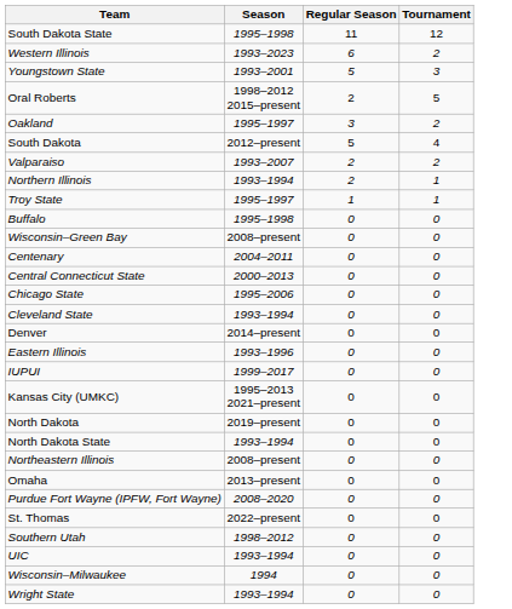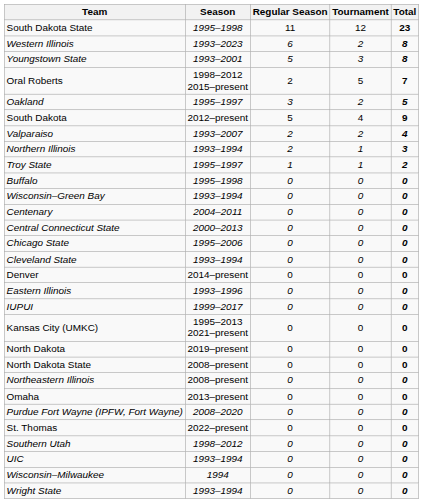 <table class="wikitable sortable">
 <tr>
 <th scope="col">Team</th>
 <th scope="col">Season</th>
 <th scope="col">Regular Season</th>
 <th scope="col">Tournament</th>
+<th scope="col">Total</th>
 </tr>
 <tr>
 <td>South Dakota State</td>
 <td align=center><em>1995–1998</em></td>
 <td align=center>11</td>
 <td align=center>12</td>
+<td align=center><strong>23</strong></td>
 </tr>
 <tr>
 <td><em>Western Illinois</em></td>
 <td align=center><em>1993–2023</em></td>
 <td align=center><em>6</em></td>
 <td align=center><em>2</em></td>
+<td align=center><strong><em>8</em></strong></td>
 </tr>
 <tr>
 <td><em>Youngstown State</em></td>
 <td align=center><em>1993–2001</em></td>
 <td align=center><em>5</em></td>
 <td align=center><em>3</em></td>
+<td align=center><strong><em>8</em></strong></td>
 </tr>
 <tr>
 <td>Oral Roberts</td>
 <td align=center>1998–2012<br>2015–present</td>
 <td align=center>2</td>
 <td align=center>5</td>
+<td align=center><strong>7</strong></td>
 </tr>
 <tr>
 <td><em>Oakland</em></td>
 <td align=center><em>1995–1997</em></td>
 <td align=center><em>3</em></td>
 <td align=center><em>2</em></td>
+<td align=center><strong><em>5</em></strong></td>
 </tr>
 <tr>
 <td>South Dakota</td>
 <td align=center>2012–present</td>
 <td align=center>5</td>
 <td align=center>4</td>
+<td align=center><strong>9</strong></td>
 </tr>
 <tr>
 <td><em>Valparaiso</em></td>
 <td align=center><em>1993–2007</em></td>
 <td align=center><em>2</em></td>
 <td align=center><em>2</em></td>
+<td align=center><strong><em>4</em></strong></td>
 </tr>
 <tr>
 <td><em>Northern Illinois</em></td>
 <td align=center><em>1993–1994</em></td>
 <td align=center><em>2</em></td>
 <td align=center><em>1</em></td>
+<td align=center><strong><em>3</em></strong></td>
 </tr>
 <tr>
 <td><em>Troy State</em></td>
 <td align=center><em>1995–1997</em></td>
 <td align=center><em>1</em></td>
 <td align=center><em>1</em></td>
+<td align=center><strong><em>2</em></strong></td>
 </tr>
 <tr>
 <td><em>Buffalo</em></td>
 <td align=center><em>1995–1998</em></td>
 <td align=center><em>0</em></td>
 <td align=center><em>0</em></td>
+<td align=center><strong><em>0</em></strong></td>
 </tr>
 <tr>
 <td><em>Wisconsin–Green Bay</em></td>
-<td align=center>2008–present</td>
+<td align=center><em>1993–1994</em></td>
 <td align=center><em>0</em></td>
 <td align=center><em>0</em></td>
+<td align=center><strong><em>0</em></strong></td>
 </tr>
 <tr>
 <td><em>Centenary</em></td>
 <td align=center><em>2004–2011</em></td>
 <td align=center><em>0</em></td>
 <td align=center><em>0</em></td>
+<td align=center><strong><em>0</em></strong></td>
 </tr>
 <tr>
 <td><em>Central Connecticut State</em></td>
 <td align=center><em>2000–2013</em></td>
 <td align=center><em>0</em></td>
 <td align=center><em>0</em></td>
+<td align=center><strong><em>0</em></strong></td>
 </tr>
 <tr>
 <td><em>Chicago State</em></td>
 <td align=center><em>1995–2006</em></td>
 <td align=center><em>0</em></td>
 <td align=center><em>0</em></td>
+<td align=center><strong><em>0</em></strong></td>
 </tr>
 <tr>
 <td><em>Cleveland State</em></td>
 <td align=center><em>1993–1994</em></td>
 <td align=center><em>0</em></td>
 <td align=center><em>0</em></td>
+<td align=center><strong><em>0</em></strong></td>
 </tr>
 <tr>
 <td>Denver</td>
 <td align=center>2014–present</td>
 <td align=center>0</td>
 <td align=center>0</td>
+<td align=center><strong>0</strong></td>
 </tr>
 <tr>
 <td><em>Eastern Illinois</em></td>
 <td align=center><em>1993–1996</em></td>
 <td align=center><em>0</em></td>
 <td align=center><em>0</em></td>
+<td align=center><strong><em>0</em></strong></td>
 </tr>
 <tr>
 <td><em>IUPUI</em></td>
 <td align=center><em>1999–2017</em></td>
 <td align=center><em>0</em></td>
 <td align=center><em>0</em></td>
+<td align=center><strong><em>0</em></strong></td>
 </tr>
 <tr>
 <td>Kansas City (UMKC)</td>
 <td align=center>1995–2013<br>2021–present</td>
 <td align=center>0</td>
 <td align=center>0</td>
+<td align=center><strong>0</strong></td>
 </tr>
 <tr>
 <td>North Dakota</td>
 <td align=center>2019–present</td>
 <td align=center>0</td>
 <td align=center>0</td>
+<td align=center><strong>0</strong></td>
 </tr>
 <tr>
 <td>North Dakota State</td>
-<td align=center><em>1993–1994</em></td>
+<td align=center>2008–present</td>
 <td align=center>0</td>
 <td align=center>0</td>
+<td align=center><strong>0</strong></td>
 </tr>
 <tr>
 <td><em>Northeastern Illinois</em></td>
 <td align=center>2008–present</td>
 <td align=center><em>0</em></td>
 <td align=center><em>0</em></td>
+<td align=center><strong><em>0</em></strong></td>
 </tr>
 <tr>
 <td>Omaha</td>
 <td align=center>2013–present</td>
 <td align=center>0</td>
 <td align=center>0</td>
+<td align=center><strong>0</strong></td>
 </tr>
 <tr>
 <td><em>Purdue Fort Wayne (IPFW, Fort Wayne)</em></td>
 <td align=center><em>2008–2020</em></td>
 <td align=center><em>0</em></td>
 <td align=center><em>0</em></td>
+<td align=center><strong><em>0</em></strong></td>
 </tr>
 <tr>
 <td>St. Thomas</td>
 <td align=center>2022–present</td>
 <td align=center>0</td>
 <td align=center>0</td>
+<td align=center><strong>0</strong></td>
 </tr>
 <tr>
 <td><em>Southern Utah</em></td>
 <td style="text-align: center;"><em>1998–2012</em></td>
 <td style="text-align: center;"><em>0</em></td>
 <td style="text-align: center;"><em>0</em></td>
+<td style="text-align: center;"><strong><em>0</em></strong></td>
 </tr>
 <tr>
 <td><em>UIC</em></td>
 <td style="text-align: center;"><em>1993–1994</em></td>
 <td style="text-align: center;"><em>0</em></td>
 <td style="text-align: center;"><em>0</em></td>
+<td style="text-align: center;"><strong><em>0</em></strong></td>
 </tr>
 <tr>
 <td><em>Wisconsin–Milwaukee</em></td>
 <td style="text-align: center;"><em>1994</em></td>
 <td style="text-align: center;"><em>0</em></td>
 <td style="text-align: center;"><em>0</em></td>
+<td style="text-align: center;"><strong><em>0</em></strong></td>
 </tr>
 <tr>
 <td><em>Wright State</em></td>
 <td style="text-align: center;"><em>1993–1994</em></td>
 <td style="text-align: center;"><em>0</em></td>
 <td style="text-align: center;"><em>0</em></td>
+<td style="text-align: center;"><strong><em>0</em></strong></td>
 </tr>
 </table>
